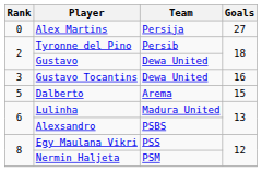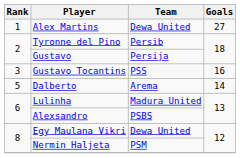 <table class="wikitable" style="text-align:center">
 <tr>
 <th>Rank</th>
 <th>Player</th>
 <th>Team</th>
 <th>Goals</th>
 </tr>
 <tr>
-<td>0</td>
+<td>1</td>
 <td align="left"> <a href='#'>Alex Martins</a></td>
-<td align="left"><a href='#'>Persija</a></td>
+<td align="left"><a href='#'>Dewa United</a></td>
 <td>27</td>
 </tr>
 <tr>
 <td rowspan="2">2</td>
 <td align="left"> <a href='#'>Tyronne del Pino</a></td>
 <td align="left"><a href='#'>Persib</a></td>
 <td rowspan="2">18</td>
 </tr>
 <tr>
 <td align="left"> <a href='#'>Gustavo</a></td>
-<td align="left"><a href='#'>Dewa United</a></td>
+<td align="left"><a href='#'>Persija</a></td>
 </tr>
 <tr>
 <td>3</td>
 <td align="left"> <a href='#'>Gustavo Tocantins</a></td>
-<td align="left"><a href='#'>Dewa United</a></td>
+<td align="left"><a href='#'>PSS</a></td>
 <td>16</td>
 </tr>
 <tr>
 <td>5</td>
 <td align="left"> <a href='#'>Dalberto</a></td>
 <td align="left"><a href='#'>Arema</a></td>
-<td>15</td>
+<td>14</td>
 </tr>
 <tr>
 <td rowspan="2">6</td>
 <td align="left"> <a href='#'>Lulinha</a></td>
 <td align="left"><a href='#'>Madura United</a></td>
 <td rowspan="2">13</td>
 </tr>
 <tr>
 <td align="left"> <a href='#'>Alexsandro</a></td>
 <td align="left"><a href='#'>PSBS</a></td>
 </tr>
 <tr>
 <td rowspan="2">8</td>
 <td align="left"> <a href='#'>Egy Maulana Vikri</a></td>
-<td align="left"><a href='#'>PSS</a></td>
+<td align="left"><a href='#'>Dewa United</a></td>
 <td rowspan="2">12</td>
 </tr>
 <tr>
 <td align="left"> <a href='#'>Nermin Haljeta</a></td>
 <td align="left"><a href='#'>PSM</a></td>
 </tr>
 <tr>
 </tr>
 </table>
